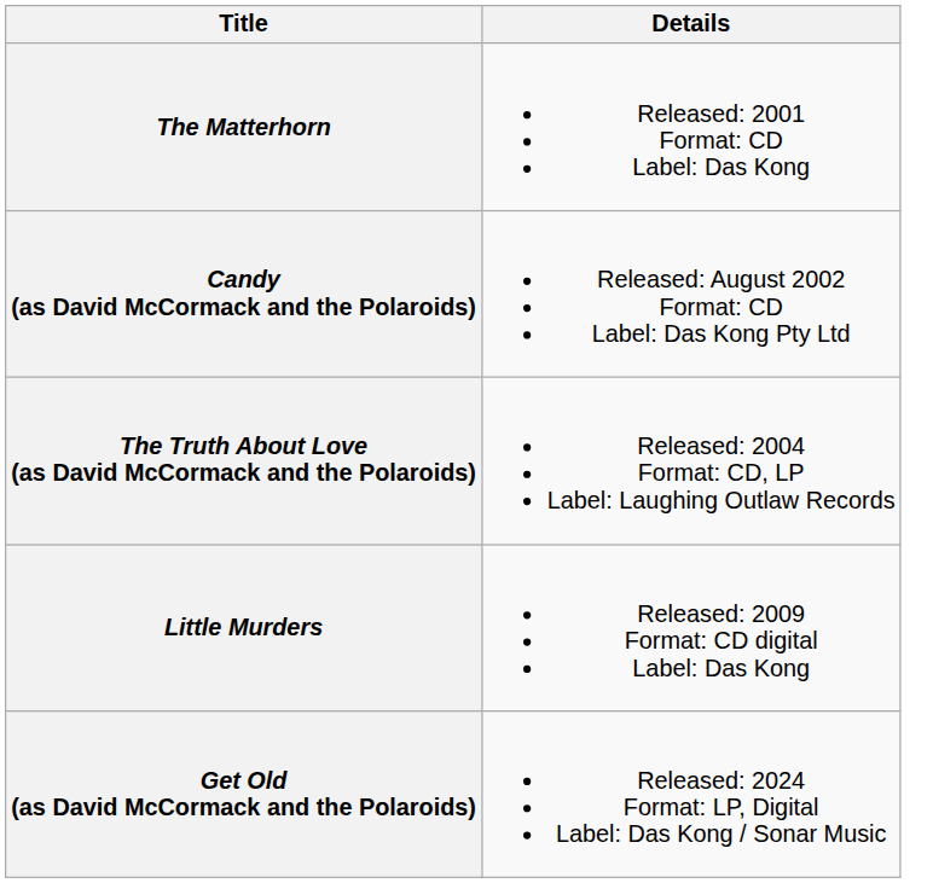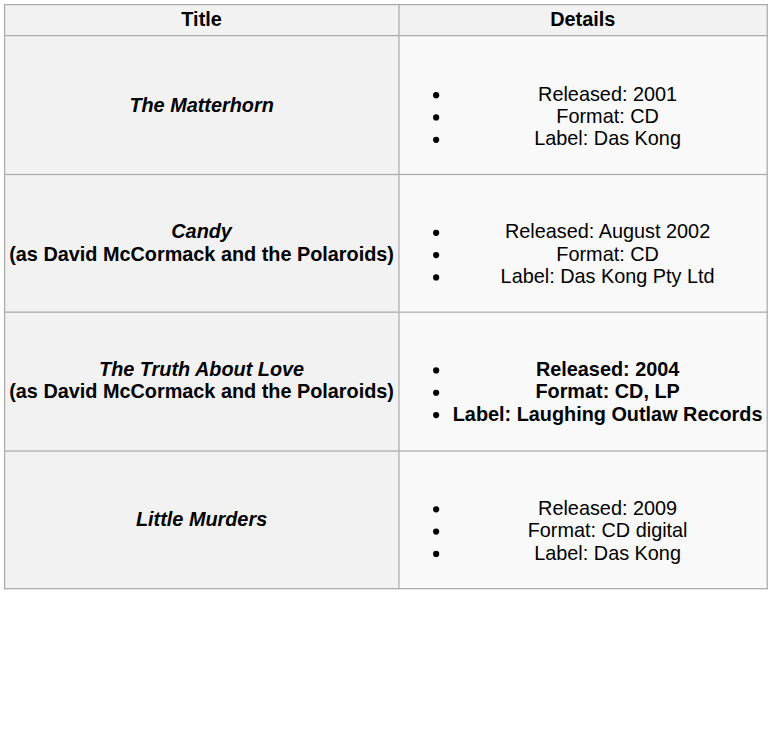 <table class="wikitable plainrowheaders" style="text-align:center;" border="1">
 <tr>
 <th>Title</th>
 <th>Details</th>
 </tr>
 <tr>
 <th scope="row"><em>The Matterhorn</em></th>
 <td><br><ul><li>Released: 2001</li><li>Format: CD</li><li>Label: Das Kong</li></ul></td>
 </tr>
 <tr>
 <th scope="row"><em>Candy</em> <br> (as David McCormack and the Polaroids)</th>
 <td><br><ul><li>Released: August 2002</li><li>Format: CD</li><li>Label: Das Kong Pty Ltd</li></ul></td>
 </tr>
 <tr>
 <th scope="row"><em>The Truth About Love</em> <br> (as David McCormack and the Polaroids)</th>
-<td><br><ul><li>Released: 2004</li><li>Format: CD, LP</li><li>Label: Laughing Outlaw Records</li></ul></td>
+<td><strong><br><ul><li>Released: 2004</li><li>Format: CD, LP</li><li>Label: Laughing Outlaw Records</li></ul></strong></td>
 </tr>
 <tr>
 <th scope="row"><em>Little Murders</em></th>
 <td><br><ul><li>Released: 2009</li><li>Format: CD digital</li><li>Label: Das Kong</li></ul></td>
 </tr>
-<tr>
-<th scope="row"><em>Get Old</em><br> (as David McCormack and the Polaroids)</th>
-<td><br><ul><li>Released: 2024</li><li>Format: LP, Digital</li><li>Label: Das Kong / Sonar Music</li></ul></td>
-</tr>
 </table>
